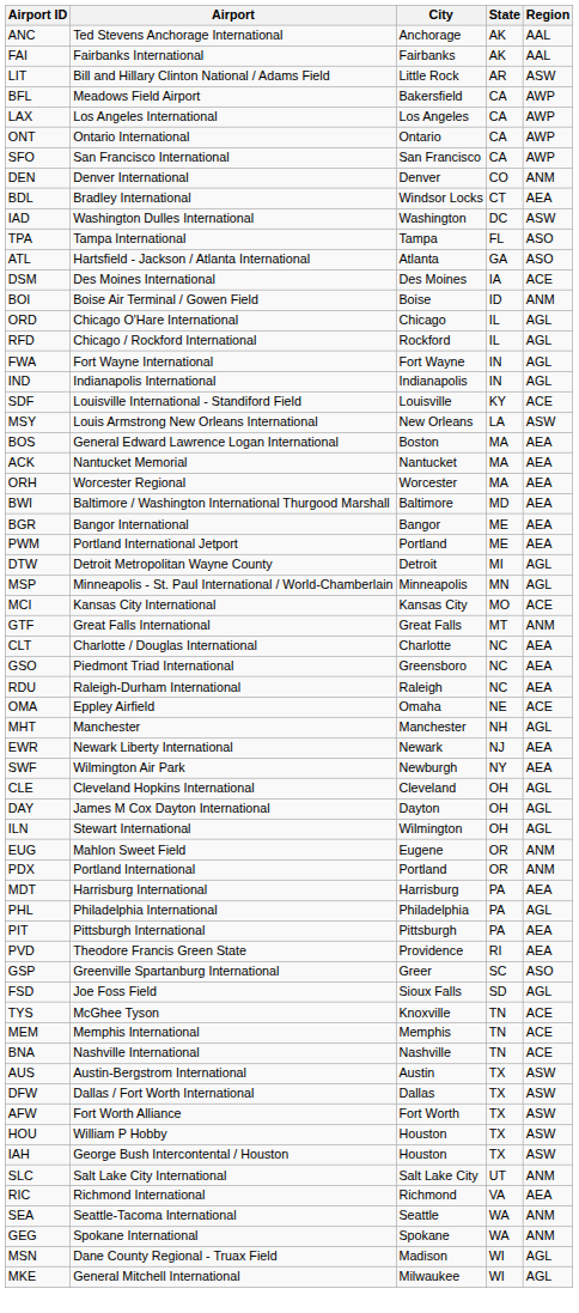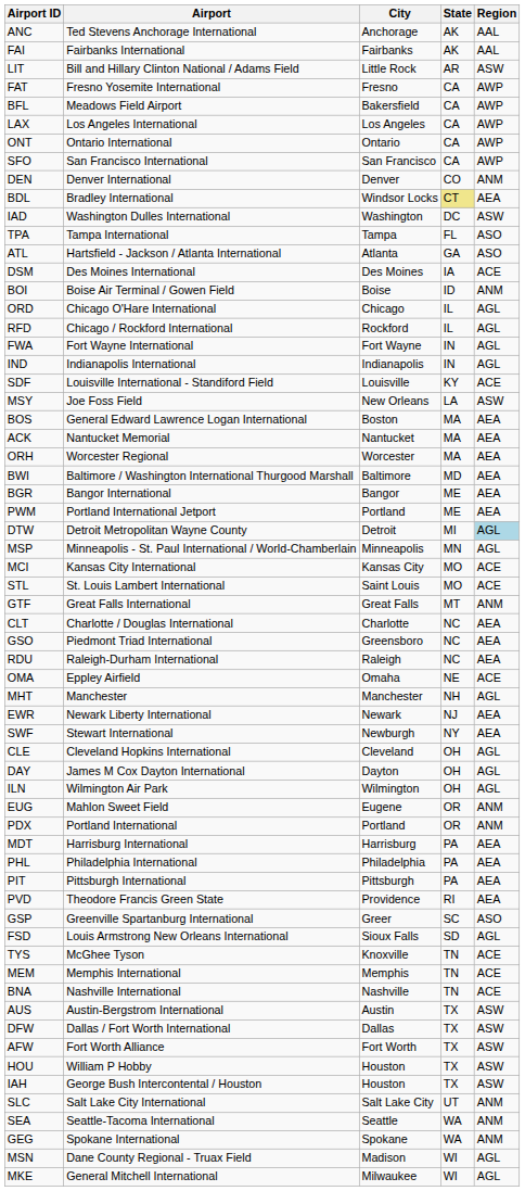 <table class="wikitable">
 <tr>
 <th>Airport ID</th>
 <th>Airport</th>
 <th>City</th>
 <th>State</th>
 <th>Region</th>
 </tr>
 <tr>
 <td>ANC</td>
 <td>Ted Stevens Anchorage International</td>
 <td>Anchorage</td>
 <td>AK</td>
 <td>AAL</td>
 </tr>
 <tr>
 <td>FAI</td>
 <td>Fairbanks International</td>
 <td>Fairbanks</td>
 <td>AK</td>
 <td>AAL</td>
 </tr>
 <tr>
 <td>LIT</td>
 <td>Bill and Hillary Clinton National / Adams Field</td>
 <td>Little Rock</td>
 <td>AR</td>
 <td>ASW</td>
+</tr>
+<tr>
+<td>FAT</td>
+<td>Fresno Yosemite International</td>
+<td>Fresno</td>
+<td>CA</td>
+<td>AWP</td>
 </tr>
 <tr>
 <td>BFL</td>
 <td>Meadows Field Airport</td>
 <td>Bakersfield</td>
 <td>CA</td>
 <td>AWP</td>
 </tr>
 <tr>
 <td>LAX</td>
 <td>Los Angeles International</td>
 <td>Los Angeles</td>
 <td>CA</td>
 <td>AWP</td>
 </tr>
 <tr>
 <td>ONT</td>
 <td>Ontario International</td>
 <td>Ontario</td>
 <td>CA</td>
 <td>AWP</td>
 </tr>
 <tr>
 <td>SFO</td>
 <td>San Francisco International</td>
 <td>San Francisco</td>
 <td>CA</td>
 <td>AWP</td>
 </tr>
 <tr>
 <td>DEN</td>
 <td>Denver International</td>
 <td>Denver</td>
 <td>CO</td>
 <td>ANM</td>
 </tr>
 <tr>
 <td>BDL</td>
 <td>Bradley International</td>
 <td>Windsor Locks</td>
-<td>CT</td>
+<td style="background: khaki;">CT</td>
 <td>AEA</td>
 </tr>
 <tr>
 <td>IAD</td>
 <td>Washington Dulles International</td>
 <td>Washington</td>
 <td>DC</td>
 <td>ASW</td>
 </tr>
 <tr>
 <td>TPA</td>
 <td>Tampa International</td>
 <td>Tampa</td>
 <td>FL</td>
 <td>ASO</td>
 </tr>
 <tr>
 <td>ATL</td>
 <td>Hartsfield - Jackson / Atlanta International</td>
 <td>Atlanta</td>
 <td>GA</td>
 <td>ASO</td>
 </tr>
 <tr>
 <td>DSM</td>
 <td>Des Moines International</td>
 <td>Des Moines</td>
 <td>IA</td>
 <td>ACE</td>
 </tr>
 <tr>
 <td>BOI</td>
 <td>Boise Air Terminal / Gowen Field</td>
 <td>Boise</td>
 <td>ID</td>
 <td>ANM</td>
 </tr>
 <tr>
 <td>ORD</td>
 <td>Chicago O'Hare International</td>
 <td>Chicago</td>
 <td>IL</td>
 <td>AGL</td>
 </tr>
 <tr>
 <td>RFD</td>
 <td>Chicago / Rockford International</td>
 <td>Rockford</td>
 <td>IL</td>
 <td>AGL</td>
 </tr>
 <tr>
 <td>FWA</td>
 <td>Fort Wayne International</td>
 <td>Fort Wayne</td>
 <td>IN</td>
 <td>AGL</td>
 </tr>
 <tr>
 <td>IND</td>
 <td>Indianapolis International</td>
 <td>Indianapolis</td>
 <td>IN</td>
 <td>AGL</td>
 </tr>
 <tr>
 <td>SDF</td>
 <td>Louisville International - Standiford Field</td>
 <td>Louisville</td>
 <td>KY</td>
 <td>ACE</td>
 </tr>
 <tr>
 <td>MSY</td>
-<td>Louis Armstrong New Orleans International</td>
+<td>Joe Foss Field</td>
 <td>New Orleans</td>
 <td>LA</td>
 <td>ASW</td>
 </tr>
 <tr>
 <td>BOS</td>
 <td>General Edward Lawrence Logan International</td>
 <td>Boston</td>
 <td>MA</td>
 <td>AEA</td>
 </tr>
 <tr>
 <td>ACK</td>
 <td>Nantucket Memorial</td>
 <td>Nantucket</td>
 <td>MA</td>
 <td>AEA</td>
 </tr>
 <tr>
 <td>ORH</td>
 <td>Worcester Regional</td>
 <td>Worcester</td>
 <td>MA</td>
 <td>AEA</td>
 </tr>
 <tr>
 <td>BWI</td>
 <td>Baltimore / Washington International Thurgood Marshall</td>
 <td>Baltimore</td>
 <td>MD</td>
 <td>AEA</td>
 </tr>
 <tr>
 <td>BGR</td>
 <td>Bangor International</td>
 <td>Bangor</td>
 <td>ME</td>
 <td>AEA</td>
 </tr>
 <tr>
 <td>PWM</td>
 <td>Portland International Jetport</td>
 <td>Portland</td>
 <td>ME</td>
 <td>AEA</td>
 </tr>
 <tr>
 <td>DTW</td>
 <td>Detroit Metropolitan Wayne County</td>
 <td>Detroit</td>
 <td>MI</td>
-<td>AGL</td>
+<td style="background: lightblue;">AGL</td>
 </tr>
 <tr>
 <td>MSP</td>
 <td>Minneapolis - St. Paul International / World-Chamberlain</td>
 <td>Minneapolis</td>
 <td>MN</td>
 <td>AGL</td>
 </tr>
 <tr>
 <td>MCI</td>
 <td>Kansas City International</td>
 <td>Kansas City</td>
+<td>MO</td>
+<td>ACE</td>
+</tr>
+<tr>
+<td>STL</td>
+<td>St. Louis Lambert International</td>
+<td>Saint Louis</td>
 <td>MO</td>
 <td>ACE</td>
 </tr>
 <tr>
 <td>GTF</td>
 <td>Great Falls International</td>
 <td>Great Falls</td>
 <td>MT</td>
 <td>ANM</td>
 </tr>
 <tr>
 <td>CLT</td>
 <td>Charlotte / Douglas International</td>
 <td>Charlotte</td>
 <td>NC</td>
 <td>AEA</td>
 </tr>
 <tr>
 <td>GSO</td>
 <td>Piedmont Triad International</td>
 <td>Greensboro</td>
 <td>NC</td>
 <td>AEA</td>
 </tr>
 <tr>
 <td>RDU</td>
 <td>Raleigh-Durham International</td>
 <td>Raleigh</td>
 <td>NC</td>
 <td>AEA</td>
 </tr>
 <tr>
 <td>OMA</td>
 <td>Eppley Airfield</td>
 <td>Omaha</td>
 <td>NE</td>
 <td>ACE</td>
 </tr>
 <tr>
 <td>MHT</td>
 <td>Manchester</td>
 <td>Manchester</td>
 <td>NH</td>
 <td>AGL</td>
 </tr>
 <tr>
 <td>EWR</td>
 <td>Newark Liberty International</td>
 <td>Newark</td>
 <td>NJ</td>
 <td>AEA</td>
 </tr>
 <tr>
 <td>SWF</td>
-<td>Wilmington Air Park</td>
+<td>Stewart International</td>
 <td>Newburgh</td>
 <td>NY</td>
 <td>AEA</td>
 </tr>
 <tr>
 <td>CLE</td>
 <td>Cleveland Hopkins International</td>
 <td>Cleveland</td>
 <td>OH</td>
 <td>AGL</td>
 </tr>
 <tr>
 <td>DAY</td>
 <td>James M Cox Dayton International</td>
 <td>Dayton</td>
 <td>OH</td>
 <td>AGL</td>
 </tr>
 <tr>
 <td>ILN</td>
-<td>Stewart International</td>
+<td>Wilmington Air Park</td>
 <td>Wilmington</td>
 <td>OH</td>
 <td>AGL</td>
 </tr>
 <tr>
 <td>EUG</td>
 <td>Mahlon Sweet Field</td>
 <td>Eugene</td>
 <td>OR</td>
 <td>ANM</td>
 </tr>
 <tr>
 <td>PDX</td>
 <td>Portland International</td>
 <td>Portland</td>
 <td>OR</td>
 <td>ANM</td>
 </tr>
 <tr>
 <td>MDT</td>
 <td>Harrisburg International</td>
 <td>Harrisburg</td>
 <td>PA</td>
 <td>AEA</td>
 </tr>
 <tr>
 <td>PHL</td>
 <td>Philadelphia International</td>
 <td>Philadelphia</td>
 <td>PA</td>
-<td>AGL</td>
+<td>AEA</td>
 </tr>
 <tr>
 <td>PIT</td>
 <td>Pittsburgh International</td>
 <td>Pittsburgh</td>
 <td>PA</td>
 <td>AEA</td>
 </tr>
 <tr>
 <td>PVD</td>
 <td>Theodore Francis Green State</td>
 <td>Providence</td>
 <td>RI</td>
 <td>AEA</td>
 </tr>
 <tr>
 <td>GSP</td>
 <td>Greenville Spartanburg International</td>
 <td>Greer</td>
 <td>SC</td>
 <td>ASO</td>
 </tr>
 <tr>
 <td>FSD</td>
-<td>Joe Foss Field</td>
+<td>Louis Armstrong New Orleans International</td>
 <td>Sioux Falls</td>
 <td>SD</td>
 <td>AGL</td>
 </tr>
 <tr>
 <td>TYS</td>
 <td>McGhee Tyson</td>
 <td>Knoxville</td>
 <td>TN</td>
 <td>ACE</td>
 </tr>
 <tr>
 <td>MEM</td>
 <td>Memphis International</td>
 <td>Memphis</td>
 <td>TN</td>
 <td>ACE</td>
 </tr>
 <tr>
 <td>BNA</td>
 <td>Nashville International</td>
 <td>Nashville</td>
 <td>TN</td>
 <td>ACE</td>
 </tr>
 <tr>
 <td>AUS</td>
 <td>Austin-Bergstrom International</td>
 <td>Austin</td>
 <td>TX</td>
 <td>ASW</td>
 </tr>
 <tr>
 <td>DFW</td>
 <td>Dallas / Fort Worth International</td>
 <td>Dallas</td>
 <td>TX</td>
 <td>ASW</td>
 </tr>
 <tr>
 <td>AFW</td>
 <td>Fort Worth Alliance</td>
 <td>Fort Worth</td>
 <td>TX</td>
 <td>ASW</td>
 </tr>
 <tr>
 <td>HOU</td>
 <td>William P Hobby</td>
 <td>Houston</td>
 <td>TX</td>
 <td>ASW</td>
 </tr>
 <tr>
 <td>IAH</td>
 <td>George Bush Intercontental / Houston</td>
 <td>Houston</td>
 <td>TX</td>
 <td>ASW</td>
 </tr>
 <tr>
 <td>SLC</td>
 <td>Salt Lake City International</td>
 <td>Salt Lake City</td>
 <td>UT</td>
 <td>ANM</td>
 </tr>
 <tr>
-<td>RIC</td>
-<td>Richmond International</td>
-<td>Richmond</td>
-<td>VA</td>
-<td>AEA</td>
-</tr>
-<tr>
 <td>SEA</td>
 <td>Seattle-Tacoma International</td>
 <td>Seattle</td>
 <td>WA</td>
 <td>ANM</td>
 </tr>
 <tr>
 <td>GEG</td>
 <td>Spokane International</td>
 <td>Spokane</td>
 <td>WA</td>
 <td>ANM</td>
 </tr>
 <tr>
 <td>MSN</td>
 <td>Dane County Regional - Truax Field</td>
 <td>Madison</td>
 <td>WI</td>
 <td>AGL</td>
 </tr>
 <tr>
 <td>MKE</td>
 <td>General Mitchell International</td>
 <td>Milwaukee</td>
 <td>WI</td>
 <td>AGL</td>
 </tr>
 </table>
